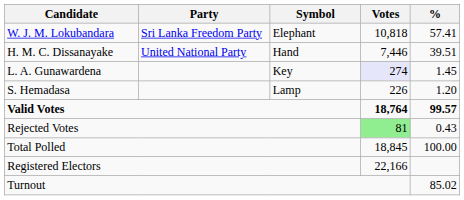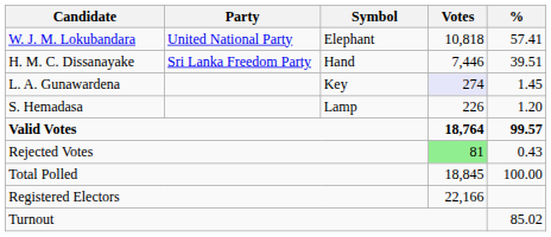 <table class="wikitable" border="1" style="text-align:right;">
 <tr>
 <th align=left width="180">Candidate</th>
 <th align=left width="180">Party</th>
 <th align=left width="120">Symbol</th>
 <th align=left width="60">Votes</th>
 <th align=left width="60">%</th>
 </tr>
 <tr>
 <td align=left><a href='#'>W. J. M. Lokubandara</a></td>
-<td align=left><a href='#'>Sri Lanka Freedom Party</a></td>
+<td align=left><a href='#'>United National Party</a></td>
 <td align=left>Elephant</td>
 <td align=right>10,818</td>
 <td align=right>57.41</td>
 </tr>
 <tr>
 <td align=left>H. M. C. Dissanayake</td>
-<td align=left><a href='#'>United National Party</a></td>
+<td align=left><a href='#'>Sri Lanka Freedom Party</a></td>
 <td align=left>Hand</td>
 <td align=right>7,446</td>
 <td align=right>39.51</td>
 </tr>
 <tr>
 <td align=left>L. A. Gunawardena</td>
 <td></td>
 <td align=left>Key</td>
 <td align=right style="background: lavender;">274</td>
 <td align=right>1.45</td>
 </tr>
 <tr>
 <td align=left>S. Hemadasa</td>
 <td></td>
 <td align=left>Lamp</td>
 <td align=right>226</td>
 <td align=right>1.20</td>
 </tr>
 <tr>
 <td align=left colspan=3><strong>Valid Votes</strong></td>
 <td align=right><strong>18,764</strong></td>
 <td align=right><strong>99.57</strong></td>
 </tr>
 <tr>
 <td align=left colspan=3>Rejected Votes</td>
 <td align=right style="background: lightgreen;">81</td>
 <td align=right>0.43</td>
 </tr>
 <tr>
 <td align=left colspan=3>Total Polled</td>
 <td align=right>18,845</td>
 <td align=right>100.00</td>
 </tr>
 <tr>
 <td align=left colspan=3>Registered Electors</td>
 <td align=right>22,166</td>
 <td></td>
 </tr>
 <tr>
 <td align=left colspan=4>Turnout</td>
 <td align=right>85.02</td>
 </tr>
 </table>
